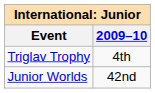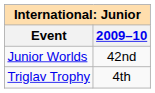 <table class="wikitable" style="text-align:center">
 <tr>
 <th style="background-color: #ffdead; " colspan=2 align=center><strong>International: Junior</strong></th>
 </tr>
 <tr>
 <th>Event</th>
 <th><a href='#'>2009–10</a></th>
 </tr>
 <tr>
+<td align=left><a href='#'>Junior Worlds</a></td>
+<td>42nd</td>
+</tr>
+<tr>
 <td align=left><a href='#'>Triglav Trophy</a></td>
 <td>4th</td>
 </tr>
-<tr>
-<td align=left><a href='#'>Junior Worlds</a></td>
-<td>42nd</td>
-</tr>
 </table>
